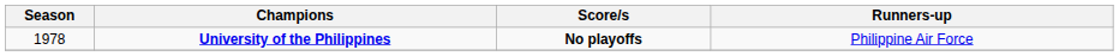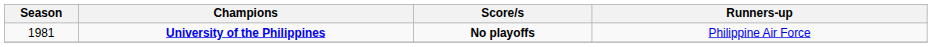 <table class=wikitable style="text-align:center;" cellpadding=3 cellspacing=0>
 <tr bgcolor=#efefef>
 <th width=2%>Season</th>
 <th width=15%>Champions</th>
 <th width=8%>Score/s</th>
 <th width=15%>Runners-up</th>
 </tr>
 <tr>
-<td>1978</td>
+<td>1981</td>
 <td><strong><a href='#'>University of the Philippines</a></strong></td>
 <td><strong>No playoffs</strong></td>
 <td><a href='#'>Philippine Air Force</a></td>
 </tr>
 <tr>
 </tr>
 </table>
